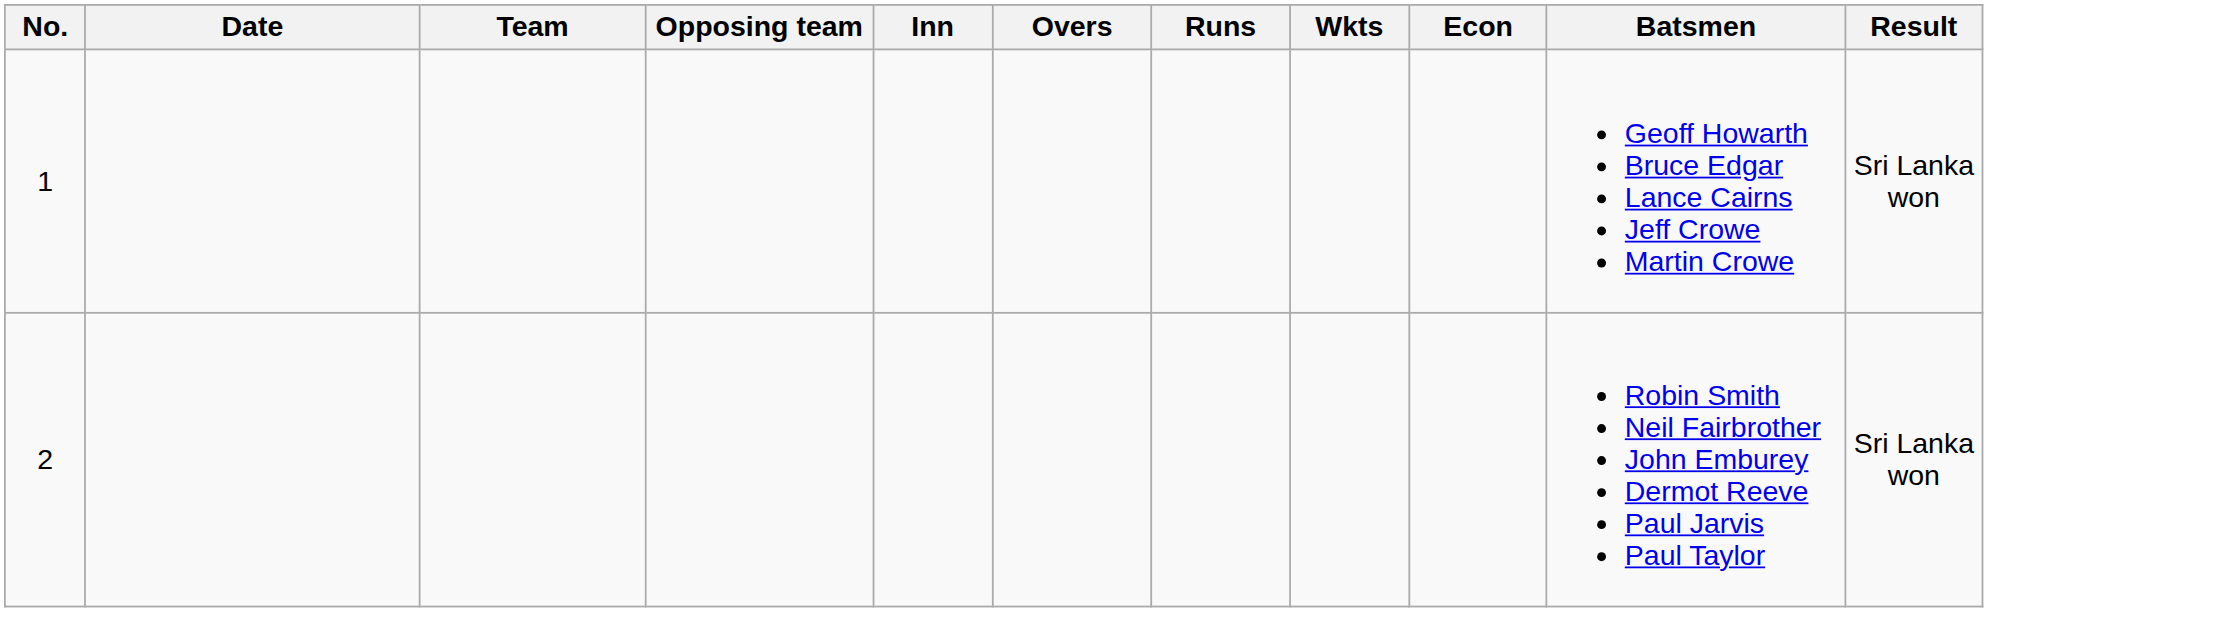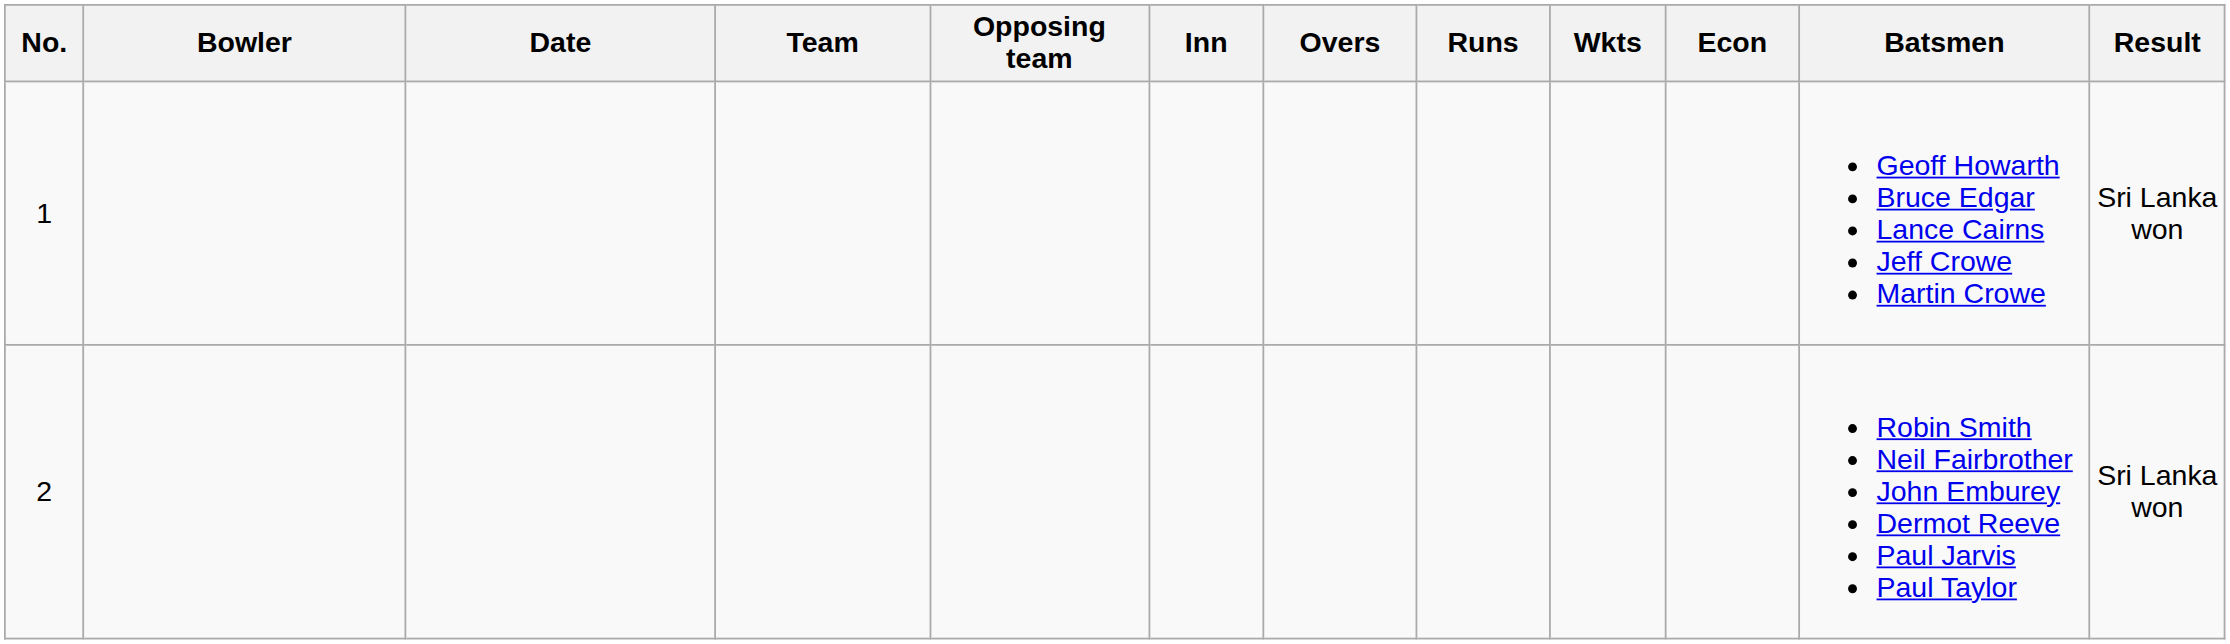 <table class="wikitable sortable">
 <tr align=center>
 <th scope="col" style="width:38px;">No.</th>
+<th scope="col" style="width:185px;">Bowler</th>
 <th scope="col" style="width:180px;">Date</th>
 <th scope="col" style="width:120px;">Team</th>
 <th scope="col" style="width:120px;">Opposing team</th>
 <th scope="col" style="width:60px;">Inn</th>
 <th scope="col" style="width:82px;">Overs</th>
 <th scope="col" style="width:70px;">Runs</th>
 <th scope="col" style="width:60px;">Wkts</th>
 <th scope="col" style="width:70px;">Econ</th>
 <th scope="col" style="width:160px;" class="unsortable">Batsmen</th>
 <th scope="col" style="width:70px;">Result</th>
 </tr>
 <tr align=center>
 <td scope="row">1</td>
 <td></td>
 <td></td>
 <td></td>
 <td></td>
 <td></td>
 <td></td>
 <td></td>
 <td></td>
+<td></td>
 <td align=left><br><ul><li><a href='#'>Geoff Howarth</a></li><li><a href='#'>Bruce Edgar</a></li><li><a href='#'>Lance Cairns</a></li><li><a href='#'>Jeff Crowe</a></li><li><a href='#'>Martin Crowe</a></li></ul></td>
 <td>Sri Lanka won</td>
 </tr>
 <tr align=center>
 <td scope="row">2</td>
 <td></td>
 <td></td>
 <td></td>
 <td></td>
 <td></td>
 <td></td>
 <td></td>
 <td></td>
+<td></td>
 <td align=left><br><ul><li><a href='#'>Robin Smith</a></li><li><a href='#'>Neil Fairbrother</a></li><li><a href='#'>John Emburey</a></li><li><a href='#'>Dermot Reeve</a></li><li><a href='#'>Paul Jarvis</a></li><li><a href='#'>Paul Taylor</a></li></ul></td>
 <td>Sri Lanka won</td>
 </tr>
 </table>
